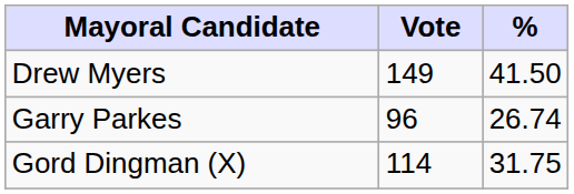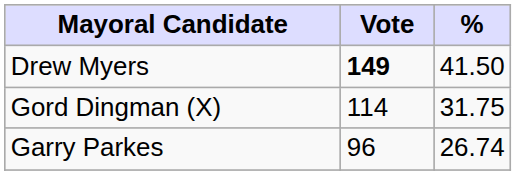 <table class="wikitable">
 <tr>
 <th style="background:#ddf; width:200px;">Mayoral Candidate </th>
 <th style="background:#ddf; width:50px;">Vote</th>
 <th style="background:#ddf; width:30px;">%</th>
 </tr>
 <tr>
 <td>Drew Myers</td>
-<td>149</td>
+<td><strong>149</strong></td>
 <td>41.50</td>
+</tr>
+<tr>
+<td>Gord Dingman (X)</td>
+<td>114</td>
+<td>31.75</td>
 </tr>
 <tr>
 <td>Garry Parkes</td>
 <td>96</td>
 <td>26.74</td>
 </tr>
-<tr>
-<td>Gord Dingman (X)</td>
-<td>114</td>
-<td>31.75</td>
-</tr>
 </table>
